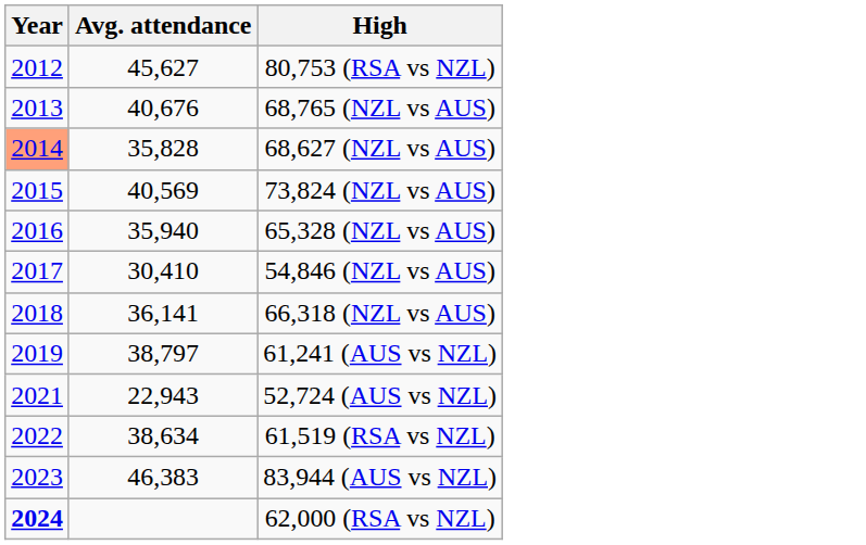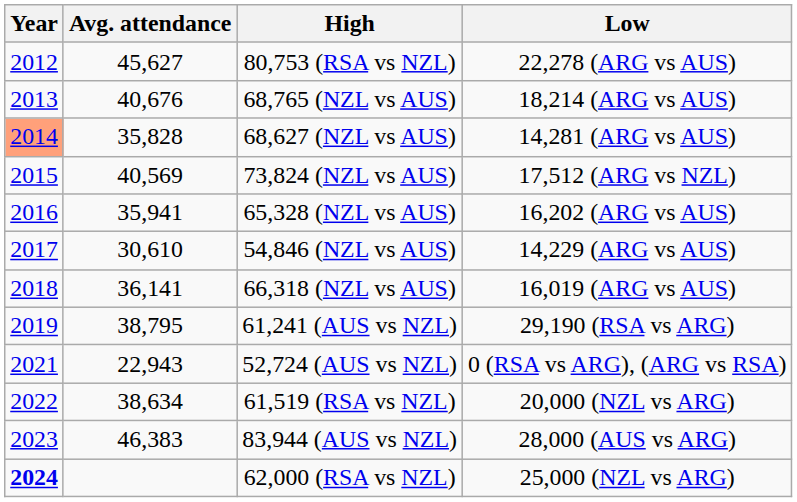 <table class="wikitable sortable" style="text-align: center;">
 <tr>
 <th>Year</th>
 <th>Avg. attendance</th>
 <th>High</th>
+<th>Low</th>
 </tr>
 <tr>
 <td><a href='#'>2012</a></td>
 <td>45,627</td>
 <td>80,753 (<a href='#'>RSA</a> vs <a href='#'>NZL</a>)</td>
+<td>22,278 (<a href='#'>ARG</a> vs <a href='#'>AUS</a>)</td>
 </tr>
 <tr>
 <td><a href='#'>2013</a></td>
 <td>40,676</td>
 <td>68,765 (<a href='#'>NZL</a> vs <a href='#'>AUS</a>)</td>
+<td>18,214 (<a href='#'>ARG</a> vs <a href='#'>AUS</a>)</td>
 </tr>
 <tr>
 <td style="background: lightsalmon;"><a href='#'>2014</a></td>
 <td>35,828</td>
 <td>68,627 (<a href='#'>NZL</a> vs <a href='#'>AUS</a>)</td>
+<td>14,281 (<a href='#'>ARG</a> vs <a href='#'>AUS</a>)</td>
 </tr>
 <tr>
 <td><a href='#'>2015</a></td>
 <td>40,569</td>
 <td>73,824 (<a href='#'>NZL</a> vs <a href='#'>AUS</a>)</td>
+<td>17,512 (<a href='#'>ARG</a> vs <a href='#'>NZL</a>)</td>
 </tr>
 <tr>
 <td><a href='#'>2016</a></td>
-<td>35,940</td>
+<td>35,941</td>
 <td>65,328 (<a href='#'>NZL</a> vs <a href='#'>AUS</a>)</td>
+<td>16,202 (<a href='#'>ARG</a> vs <a href='#'>AUS</a>)</td>
 </tr>
 <tr>
 <td><a href='#'>2017</a></td>
-<td>30,410</td>
+<td>30,610</td>
 <td>54,846 (<a href='#'>NZL</a> vs <a href='#'>AUS</a>)</td>
+<td>14,229 (<a href='#'>ARG</a> vs <a href='#'>AUS</a>)</td>
 </tr>
 <tr>
 <td><a href='#'>2018</a></td>
 <td>36,141</td>
 <td>66,318 (<a href='#'>NZL</a> vs <a href='#'>AUS</a>)</td>
+<td>16,019 (<a href='#'>ARG</a> vs <a href='#'>AUS</a>)</td>
 </tr>
 <tr>
 <td><a href='#'>2019</a></td>
-<td>38,797</td>
+<td>38,795</td>
 <td>61,241 (<a href='#'>AUS</a> vs <a href='#'>NZL</a>)</td>
+<td>29,190 (<a href='#'>RSA</a> vs <a href='#'>ARG</a>)</td>
 </tr>
 <tr>
 <td><a href='#'>2021</a></td>
 <td>22,943</td>
 <td>52,724 (<a href='#'>AUS</a> vs <a href='#'>NZL</a>)</td>
+<td>0 (<a href='#'>RSA</a> vs <a href='#'>ARG</a>), (<a href='#'>ARG</a> vs <a href='#'>RSA</a>)</td>
 </tr>
 <tr>
 <td><a href='#'>2022</a></td>
 <td>38,634</td>
 <td>61,519 (<a href='#'>RSA</a> vs <a href='#'>NZL</a>)</td>
+<td>20,000 (<a href='#'>NZL</a> vs <a href='#'>ARG</a>)</td>
 </tr>
 <tr>
 <td><a href='#'>2023</a></td>
 <td>46,383</td>
 <td>83,944 (<a href='#'>AUS</a> vs <a href='#'>NZL</a>)</td>
+<td>28,000 (<a href='#'>AUS</a> vs <a href='#'>ARG</a>)</td>
 </tr>
 <tr>
 <td><strong><a href='#'>2024</a></strong></td>
 <td></td>
 <td>62,000 (<a href='#'>RSA</a> vs <a href='#'>NZL</a>)</td>
+<td>25,000 (<a href='#'>NZL</a> vs <a href='#'>ARG</a>)</td>
 </tr>
 </table>
